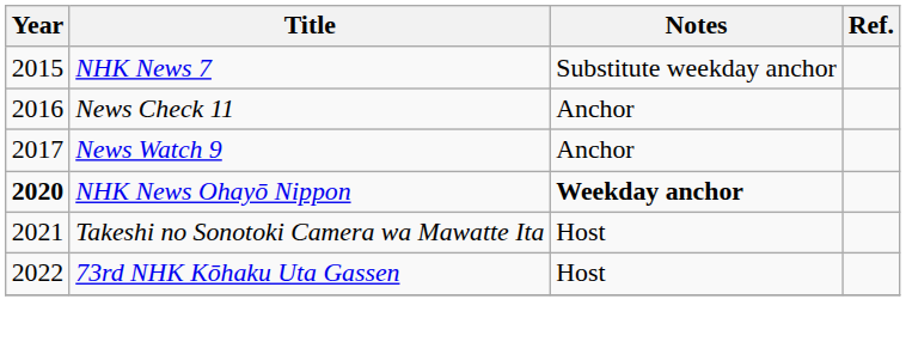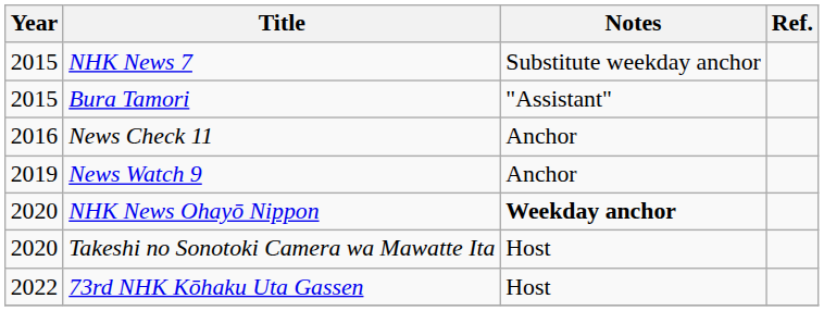 <table class="wikitable">
 <tr>
 <th>Year</th>
 <th>Title</th>
 <th>Notes</th>
 <th>Ref.</th>
 </tr>
 <tr>
 <td>2015</td>
 <td><em><a href='#'>NHK News 7</a></em></td>
 <td>Substitute weekday anchor</td>
 <td></td>
 </tr>
 <tr>
+<td>2015</td>
+<td><em><a href='#'>Bura Tamori</a></em></td>
+<td>"Assistant"</td>
+<td></td>
+</tr>
+<tr>
 <td>2016</td>
 <td><em>News Check 11</em></td>
 <td>Anchor</td>
 <td></td>
 </tr>
 <tr>
-<td>2017</td>
+<td>2019</td>
 <td><em><a href='#'>News Watch 9</a></em></td>
 <td>Anchor</td>
 <td></td>
 </tr>
 <tr>
-<td><strong>2020</strong></td>
+<td>2020</td>
 <td><em><a href='#'>NHK News Ohayō Nippon</a></em></td>
 <td><strong>Weekday anchor</strong></td>
 <td></td>
 </tr>
 <tr>
-<td>2021</td>
+<td>2020</td>
 <td><em>Takeshi no Sonotoki Camera wa Mawatte Ita</em></td>
 <td>Host</td>
 <td></td>
 </tr>
 <tr>
 <td>2022</td>
 <td><em><a href='#'>73rd NHK Kōhaku Uta Gassen</a></em></td>
 <td>Host</td>
 <td></td>
 </tr>
 <tr>
 </tr>
 </table>
